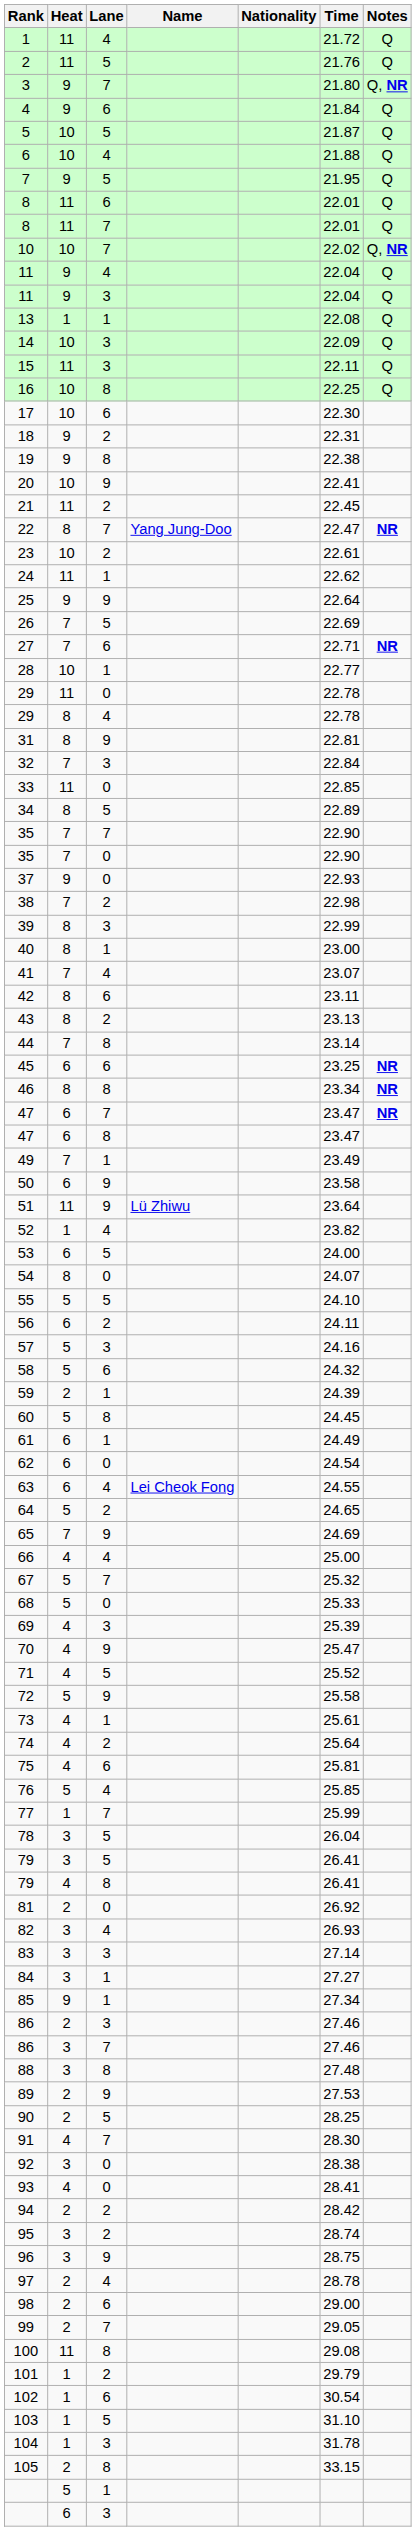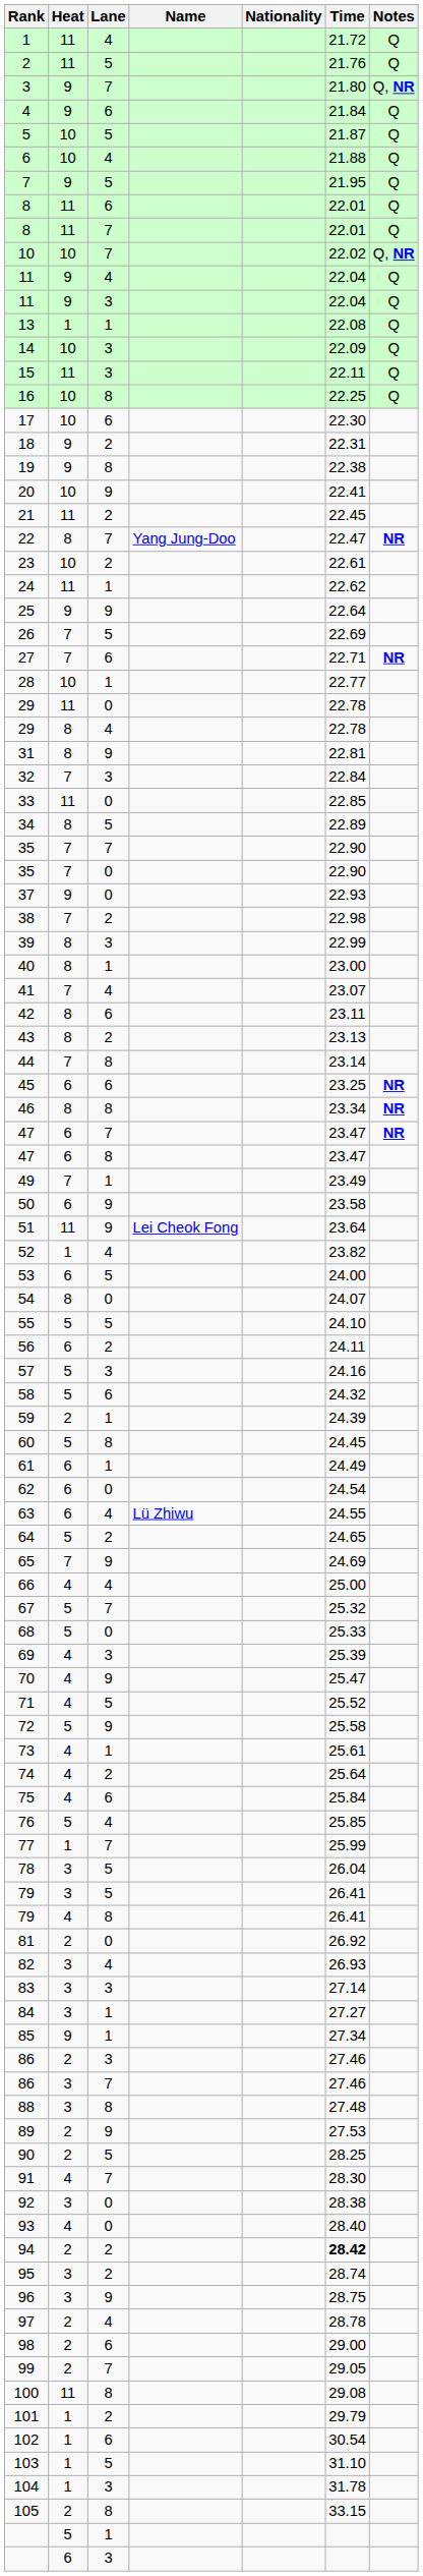 <table class="wikitable sortable" style="text-align:center">
 <tr>
 <th>Rank</th>
 <th>Heat</th>
 <th>Lane</th>
 <th>Name</th>
 <th>Nationality</th>
 <th>Time</th>
 <th>Notes</th>
 </tr>
 <tr bgcolor=ccffcc>
 <td>1</td>
 <td>11</td>
 <td>4</td>
 <td align=left></td>
 <td align=left></td>
 <td>21.72</td>
 <td>Q</td>
 </tr>
 <tr bgcolor=ccffcc>
 <td>2</td>
 <td>11</td>
 <td>5</td>
 <td align=left></td>
 <td align=left></td>
 <td>21.76</td>
 <td>Q</td>
 </tr>
 <tr bgcolor=ccffcc>
 <td>3</td>
 <td>9</td>
 <td>7</td>
 <td align=left></td>
 <td align=left></td>
 <td>21.80</td>
 <td>Q, <strong><a href='#'>NR</a></strong></td>
 </tr>
 <tr bgcolor=ccffcc>
 <td>4</td>
 <td>9</td>
 <td>6</td>
 <td align=left></td>
 <td align=left></td>
 <td>21.84</td>
 <td>Q</td>
 </tr>
 <tr bgcolor=ccffcc>
 <td>5</td>
 <td>10</td>
 <td>5</td>
 <td align=left></td>
 <td align=left></td>
 <td>21.87</td>
 <td>Q</td>
 </tr>
 <tr bgcolor=ccffcc>
 <td>6</td>
 <td>10</td>
 <td>4</td>
 <td align=left></td>
 <td align=left></td>
 <td>21.88</td>
 <td>Q</td>
 </tr>
 <tr bgcolor=ccffcc>
 <td>7</td>
 <td>9</td>
 <td>5</td>
 <td align=left></td>
 <td align=left></td>
 <td>21.95</td>
 <td>Q</td>
 </tr>
 <tr bgcolor=ccffcc>
 <td>8</td>
 <td>11</td>
 <td>6</td>
 <td align=left></td>
 <td align=left></td>
 <td>22.01</td>
 <td>Q</td>
 </tr>
 <tr bgcolor=ccffcc>
 <td>8</td>
 <td>11</td>
 <td>7</td>
 <td align=left></td>
 <td align=left></td>
 <td>22.01</td>
 <td>Q</td>
 </tr>
 <tr bgcolor=ccffcc>
 <td>10</td>
 <td>10</td>
 <td>7</td>
 <td align=left></td>
 <td align=left></td>
 <td>22.02</td>
 <td>Q, <strong><a href='#'>NR</a></strong></td>
 </tr>
 <tr bgcolor=ccffcc>
 <td>11</td>
 <td>9</td>
 <td>4</td>
 <td align=left></td>
 <td align=left></td>
 <td>22.04</td>
 <td>Q</td>
 </tr>
 <tr bgcolor=ccffcc>
 <td>11</td>
 <td>9</td>
 <td>3</td>
 <td align=left></td>
 <td align=left></td>
 <td>22.04</td>
 <td>Q</td>
 </tr>
 <tr bgcolor=ccffcc>
 <td>13</td>
 <td>1</td>
 <td>1</td>
 <td align=left></td>
 <td align=left></td>
 <td>22.08</td>
 <td>Q</td>
 </tr>
 <tr bgcolor=ccffcc>
 <td>14</td>
 <td>10</td>
 <td>3</td>
 <td align=left></td>
 <td align=left></td>
 <td>22.09</td>
 <td>Q</td>
 </tr>
 <tr bgcolor=ccffcc>
 <td>15</td>
 <td>11</td>
 <td>3</td>
 <td align=left></td>
 <td align=left></td>
 <td>22.11</td>
 <td>Q</td>
 </tr>
 <tr bgcolor=ccffcc>
 <td>16</td>
 <td>10</td>
 <td>8</td>
 <td align=left></td>
 <td align=left></td>
 <td>22.25</td>
 <td>Q</td>
 </tr>
 <tr>
 <td>17</td>
 <td>10</td>
 <td>6</td>
 <td align=left></td>
 <td align=left></td>
 <td>22.30</td>
 <td></td>
 </tr>
 <tr>
 <td>18</td>
 <td>9</td>
 <td>2</td>
 <td align=left></td>
 <td align=left></td>
 <td>22.31</td>
 <td></td>
 </tr>
 <tr>
 <td>19</td>
 <td>9</td>
 <td>8</td>
 <td align=left></td>
 <td align=left></td>
 <td>22.38</td>
 <td></td>
 </tr>
 <tr>
 <td>20</td>
 <td>10</td>
 <td>9</td>
 <td align=left></td>
 <td align=left></td>
 <td>22.41</td>
 <td></td>
 </tr>
 <tr>
 <td>21</td>
 <td>11</td>
 <td>2</td>
 <td align=left></td>
 <td align=left></td>
 <td>22.45</td>
 <td></td>
 </tr>
 <tr>
 <td>22</td>
 <td>8</td>
 <td>7</td>
 <td align=left><a href='#'>Yang Jung-Doo</a></td>
 <td align=left></td>
 <td>22.47</td>
 <td><strong><a href='#'>NR</a></strong></td>
 </tr>
 <tr>
 <td>23</td>
 <td>10</td>
 <td>2</td>
 <td align=left></td>
 <td align=left></td>
 <td>22.61</td>
 <td></td>
 </tr>
 <tr>
 <td>24</td>
 <td>11</td>
 <td>1</td>
 <td align=left></td>
 <td align=left></td>
 <td>22.62</td>
 <td></td>
 </tr>
 <tr>
 <td>25</td>
 <td>9</td>
 <td>9</td>
 <td align=left></td>
 <td align=left></td>
 <td>22.64</td>
 <td></td>
 </tr>
 <tr>
 <td>26</td>
 <td>7</td>
 <td>5</td>
 <td align=left></td>
 <td align=left></td>
 <td>22.69</td>
 <td></td>
 </tr>
 <tr>
 <td>27</td>
 <td>7</td>
 <td>6</td>
 <td align=left></td>
 <td align=left></td>
 <td>22.71</td>
 <td><strong><a href='#'>NR</a></strong></td>
 </tr>
 <tr>
 <td>28</td>
 <td>10</td>
 <td>1</td>
 <td align=left></td>
 <td align=left></td>
 <td>22.77</td>
 <td></td>
 </tr>
 <tr>
 <td>29</td>
 <td>11</td>
 <td>0</td>
 <td align=left></td>
 <td align=left></td>
 <td>22.78</td>
 <td></td>
 </tr>
 <tr>
 <td>29</td>
 <td>8</td>
 <td>4</td>
 <td align=left></td>
 <td align=left></td>
 <td>22.78</td>
 <td></td>
 </tr>
 <tr>
 <td>31</td>
 <td>8</td>
 <td>9</td>
 <td align=left></td>
 <td align=left></td>
 <td>22.81</td>
 <td></td>
 </tr>
 <tr>
 <td>32</td>
 <td>7</td>
 <td>3</td>
 <td align=left></td>
 <td align=left></td>
 <td>22.84</td>
 <td></td>
 </tr>
 <tr>
 <td>33</td>
 <td>11</td>
 <td>0</td>
 <td align=left></td>
 <td align=left></td>
 <td>22.85</td>
 <td></td>
 </tr>
 <tr>
 <td>34</td>
 <td>8</td>
 <td>5</td>
 <td align=left></td>
 <td align=left></td>
 <td>22.89</td>
 <td></td>
 </tr>
 <tr>
 <td>35</td>
 <td>7</td>
 <td>7</td>
 <td align=left></td>
 <td align=left></td>
 <td>22.90</td>
 <td></td>
 </tr>
 <tr>
 <td>35</td>
 <td>7</td>
 <td>0</td>
 <td align=left></td>
 <td align=left></td>
 <td>22.90</td>
 <td></td>
 </tr>
 <tr>
 <td>37</td>
 <td>9</td>
 <td>0</td>
 <td align=left></td>
 <td align=left></td>
 <td>22.93</td>
 <td></td>
 </tr>
 <tr>
 <td>38</td>
 <td>7</td>
 <td>2</td>
 <td align=left></td>
 <td align=left></td>
 <td>22.98</td>
 <td></td>
 </tr>
 <tr>
 <td>39</td>
 <td>8</td>
 <td>3</td>
 <td align=left></td>
 <td align=left></td>
 <td>22.99</td>
 <td></td>
 </tr>
 <tr>
 <td>40</td>
 <td>8</td>
 <td>1</td>
 <td align=left></td>
 <td align=left></td>
 <td>23.00</td>
 <td></td>
 </tr>
 <tr>
 <td>41</td>
 <td>7</td>
 <td>4</td>
 <td align=left></td>
 <td align=left></td>
 <td>23.07</td>
 <td></td>
 </tr>
 <tr>
 <td>42</td>
 <td>8</td>
 <td>6</td>
 <td align=left></td>
 <td align=left></td>
 <td>23.11</td>
 <td></td>
 </tr>
 <tr>
 <td>43</td>
 <td>8</td>
 <td>2</td>
 <td align=left></td>
 <td align=left></td>
 <td>23.13</td>
 <td></td>
 </tr>
 <tr>
 <td>44</td>
 <td>7</td>
 <td>8</td>
 <td align=left></td>
 <td align=left></td>
 <td>23.14</td>
 <td></td>
 </tr>
 <tr>
 <td>45</td>
 <td>6</td>
 <td>6</td>
 <td align=left></td>
 <td align=left></td>
 <td>23.25</td>
 <td><strong><a href='#'>NR</a></strong></td>
 </tr>
 <tr>
 <td>46</td>
 <td>8</td>
 <td>8</td>
 <td align=left></td>
 <td align=left></td>
 <td>23.34</td>
 <td><strong><a href='#'>NR</a></strong></td>
 </tr>
 <tr>
 <td>47</td>
 <td>6</td>
 <td>7</td>
 <td align=left></td>
 <td align=left></td>
 <td>23.47</td>
 <td><strong><a href='#'>NR</a></strong></td>
 </tr>
 <tr>
 <td>47</td>
 <td>6</td>
 <td>8</td>
 <td align=left></td>
 <td align=left></td>
 <td>23.47</td>
 <td></td>
 </tr>
 <tr>
 <td>49</td>
 <td>7</td>
 <td>1</td>
 <td align=left></td>
 <td align=left></td>
 <td>23.49</td>
 <td></td>
 </tr>
 <tr>
 <td>50</td>
 <td>6</td>
 <td>9</td>
 <td align=left></td>
 <td align=left></td>
 <td>23.58</td>
 <td></td>
 </tr>
 <tr>
 <td>51</td>
 <td>11</td>
 <td>9</td>
-<td align=left><a href='#'>Lü Zhiwu</a></td>
+<td align=left><a href='#'>Lei Cheok Fong</a></td>
 <td align=left></td>
 <td>23.64</td>
 <td></td>
 </tr>
 <tr>
 <td>52</td>
 <td>1</td>
 <td>4</td>
 <td align=left></td>
 <td align=left></td>
 <td>23.82</td>
 <td></td>
 </tr>
 <tr>
 <td>53</td>
 <td>6</td>
 <td>5</td>
 <td align=left></td>
 <td align=left></td>
 <td>24.00</td>
 <td></td>
 </tr>
 <tr>
 <td>54</td>
 <td>8</td>
 <td>0</td>
 <td align=left></td>
 <td align=left></td>
 <td>24.07</td>
 <td></td>
 </tr>
 <tr>
 <td>55</td>
 <td>5</td>
 <td>5</td>
 <td align=left></td>
 <td align=left></td>
 <td>24.10</td>
 <td></td>
 </tr>
 <tr>
 <td>56</td>
 <td>6</td>
 <td>2</td>
 <td align=left></td>
 <td align=left></td>
 <td>24.11</td>
 <td></td>
 </tr>
 <tr>
 <td>57</td>
 <td>5</td>
 <td>3</td>
 <td align=left></td>
 <td align=left></td>
 <td>24.16</td>
 <td></td>
 </tr>
 <tr>
 <td>58</td>
 <td>5</td>
 <td>6</td>
 <td align=left></td>
 <td align=left></td>
 <td>24.32</td>
 <td></td>
 </tr>
 <tr>
 <td>59</td>
 <td>2</td>
 <td>1</td>
 <td align=left></td>
 <td align=left></td>
 <td>24.39</td>
 <td></td>
 </tr>
 <tr>
 <td>60</td>
 <td>5</td>
 <td>8</td>
 <td align=left></td>
 <td align=left></td>
 <td>24.45</td>
 <td></td>
 </tr>
 <tr>
 <td>61</td>
 <td>6</td>
 <td>1</td>
 <td align=left></td>
 <td align=left></td>
 <td>24.49</td>
 <td></td>
 </tr>
 <tr>
 <td>62</td>
 <td>6</td>
 <td>0</td>
 <td align=left></td>
 <td align=left></td>
 <td>24.54</td>
 <td></td>
 </tr>
 <tr>
 <td>63</td>
 <td>6</td>
 <td>4</td>
-<td align=left><a href='#'>Lei Cheok Fong</a></td>
+<td align=left><a href='#'>Lü Zhiwu</a></td>
 <td align=left></td>
 <td>24.55</td>
 <td></td>
 </tr>
 <tr>
 <td>64</td>
 <td>5</td>
 <td>2</td>
 <td align=left></td>
 <td align=left></td>
 <td>24.65</td>
 <td></td>
 </tr>
 <tr>
 <td>65</td>
 <td>7</td>
 <td>9</td>
 <td align=left></td>
 <td align=left></td>
 <td>24.69</td>
 <td></td>
 </tr>
 <tr>
 <td>66</td>
 <td>4</td>
 <td>4</td>
 <td align=left></td>
 <td align=left></td>
 <td>25.00</td>
 <td></td>
 </tr>
 <tr>
 <td>67</td>
 <td>5</td>
 <td>7</td>
 <td align=left></td>
 <td align=left></td>
 <td>25.32</td>
 <td></td>
 </tr>
 <tr>
 <td>68</td>
 <td>5</td>
 <td>0</td>
 <td align=left></td>
 <td align=left></td>
 <td>25.33</td>
 <td></td>
 </tr>
 <tr>
 <td>69</td>
 <td>4</td>
 <td>3</td>
 <td align=left></td>
 <td align=left></td>
 <td>25.39</td>
 <td></td>
 </tr>
 <tr>
 <td>70</td>
 <td>4</td>
 <td>9</td>
 <td align=left></td>
 <td align=left></td>
 <td>25.47</td>
 <td></td>
 </tr>
 <tr>
 <td>71</td>
 <td>4</td>
 <td>5</td>
 <td align=left></td>
 <td align=left></td>
 <td>25.52</td>
 <td></td>
 </tr>
 <tr>
 <td>72</td>
 <td>5</td>
 <td>9</td>
 <td align=left></td>
 <td align=left></td>
 <td>25.58</td>
 <td></td>
 </tr>
 <tr>
 <td>73</td>
 <td>4</td>
 <td>1</td>
 <td align=left></td>
 <td align=left></td>
 <td>25.61</td>
 <td></td>
 </tr>
 <tr>
 <td>74</td>
 <td>4</td>
 <td>2</td>
 <td align=left></td>
 <td align=left></td>
 <td>25.64</td>
 <td></td>
 </tr>
 <tr>
 <td>75</td>
 <td>4</td>
 <td>6</td>
 <td align=left></td>
 <td align=left></td>
-<td>25.81</td>
+<td>25.84</td>
 <td></td>
 </tr>
 <tr>
 <td>76</td>
 <td>5</td>
 <td>4</td>
 <td align=left></td>
 <td align=left></td>
 <td>25.85</td>
 <td></td>
 </tr>
 <tr>
 <td>77</td>
 <td>1</td>
 <td>7</td>
 <td align=left></td>
 <td align=left></td>
 <td>25.99</td>
 <td></td>
 </tr>
 <tr>
 <td>78</td>
 <td>3</td>
 <td>5</td>
 <td align=left></td>
 <td align=left></td>
 <td>26.04</td>
 <td></td>
 </tr>
 <tr>
 <td>79</td>
 <td>3</td>
 <td>5</td>
 <td align=left></td>
 <td align=left></td>
 <td>26.41</td>
 <td></td>
 </tr>
 <tr>
 <td>79</td>
 <td>4</td>
 <td>8</td>
 <td align=left></td>
 <td align=left></td>
 <td>26.41</td>
 <td></td>
 </tr>
 <tr>
 <td>81</td>
 <td>2</td>
 <td>0</td>
 <td align=left></td>
 <td align=left></td>
 <td>26.92</td>
 <td></td>
 </tr>
 <tr>
 <td>82</td>
 <td>3</td>
 <td>4</td>
 <td align=left></td>
 <td align=left></td>
 <td>26.93</td>
 <td></td>
 </tr>
 <tr>
 <td>83</td>
 <td>3</td>
 <td>3</td>
 <td align=left></td>
 <td align=left></td>
 <td>27.14</td>
 <td></td>
 </tr>
 <tr>
 <td>84</td>
 <td>3</td>
 <td>1</td>
 <td align=left></td>
 <td align=left></td>
 <td>27.27</td>
 <td></td>
 </tr>
 <tr>
 <td>85</td>
 <td>9</td>
 <td>1</td>
 <td align=left></td>
 <td align=left></td>
 <td>27.34</td>
 <td></td>
 </tr>
 <tr>
 <td>86</td>
 <td>2</td>
 <td>3</td>
 <td align=left></td>
 <td align=left></td>
 <td>27.46</td>
 <td></td>
 </tr>
 <tr>
 <td>86</td>
 <td>3</td>
 <td>7</td>
 <td align=left></td>
 <td align=left></td>
 <td>27.46</td>
 <td></td>
 </tr>
 <tr>
 <td>88</td>
 <td>3</td>
 <td>8</td>
 <td align=left></td>
 <td align=left></td>
 <td>27.48</td>
 <td></td>
 </tr>
 <tr>
 <td>89</td>
 <td>2</td>
 <td>9</td>
 <td align=left></td>
 <td align=left></td>
 <td>27.53</td>
 <td></td>
 </tr>
 <tr>
 <td>90</td>
 <td>2</td>
 <td>5</td>
 <td align=left></td>
 <td align=left></td>
 <td>28.25</td>
 <td></td>
 </tr>
 <tr>
 <td>91</td>
 <td>4</td>
 <td>7</td>
 <td align=left></td>
 <td align=left></td>
 <td>28.30</td>
 <td></td>
 </tr>
 <tr>
 <td>92</td>
 <td>3</td>
 <td>0</td>
 <td align=left></td>
 <td align=left></td>
 <td>28.38</td>
 <td></td>
 </tr>
 <tr>
 <td>93</td>
 <td>4</td>
 <td>0</td>
 <td align=left></td>
 <td align=left></td>
-<td>28.41</td>
+<td>28.40</td>
 <td></td>
 </tr>
 <tr>
 <td>94</td>
 <td>2</td>
 <td>2</td>
 <td align=left></td>
 <td align=left></td>
-<td>28.42</td>
+<td><strong>28.42</strong></td>
 <td></td>
 </tr>
 <tr>
 <td>95</td>
 <td>3</td>
 <td>2</td>
 <td align=left></td>
 <td align=left></td>
 <td>28.74</td>
 <td></td>
 </tr>
 <tr>
 <td>96</td>
 <td>3</td>
 <td>9</td>
 <td align=left></td>
 <td align=left></td>
 <td>28.75</td>
 <td></td>
 </tr>
 <tr>
 <td>97</td>
 <td>2</td>
 <td>4</td>
 <td align=left></td>
 <td align=left></td>
 <td>28.78</td>
 <td></td>
 </tr>
 <tr>
 <td>98</td>
 <td>2</td>
 <td>6</td>
 <td align=left></td>
 <td align=left></td>
 <td>29.00</td>
 <td></td>
 </tr>
 <tr>
 <td>99</td>
 <td>2</td>
 <td>7</td>
 <td align=left></td>
 <td align=left></td>
 <td>29.05</td>
 <td></td>
 </tr>
 <tr>
 <td>100</td>
 <td>11</td>
 <td>8</td>
 <td align=left></td>
 <td align=left></td>
 <td>29.08</td>
 <td></td>
 </tr>
 <tr>
 <td>101</td>
 <td>1</td>
 <td>2</td>
 <td align=left></td>
 <td align=left></td>
 <td>29.79</td>
 <td></td>
 </tr>
 <tr>
 <td>102</td>
 <td>1</td>
 <td>6</td>
 <td align=left></td>
 <td align=left></td>
 <td>30.54</td>
 <td></td>
 </tr>
 <tr>
 <td>103</td>
 <td>1</td>
 <td>5</td>
 <td align=left></td>
 <td align=left></td>
 <td>31.10</td>
 <td></td>
 </tr>
 <tr>
 <td>104</td>
 <td>1</td>
 <td>3</td>
 <td align=left></td>
 <td align=left></td>
 <td>31.78</td>
 <td></td>
 </tr>
 <tr>
 <td>105</td>
 <td>2</td>
 <td>8</td>
 <td align=left></td>
 <td align=left></td>
 <td>33.15</td>
 <td></td>
 </tr>
 <tr>
 <td></td>
 <td>5</td>
 <td>1</td>
 <td align=left></td>
 <td align=left></td>
 <td></td>
 <td></td>
 </tr>
 <tr>
 <td></td>
 <td>6</td>
 <td>3</td>
 <td align=left></td>
 <td align=left></td>
 <td></td>
 <td></td>
 </tr>
 </table>
